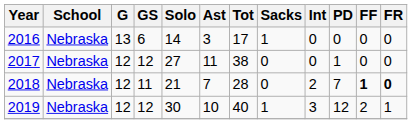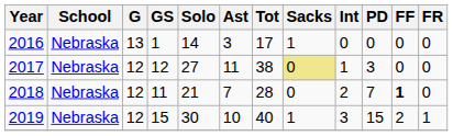 <table class="wikitable">
 <tr>
 <th style="font-weight:bold;" style=>Year</th>
 <th style="font-weight:bold;" style=>School</th>
 <th style="font-weight:bold;" style=>G</th>
 <th style="font-weight:bold;" style=>GS</th>
 <th style="font-weight:bold;" style=>Solo</th>
 <th style="font-weight:bold;" style=>Ast</th>
 <th style="font-weight:bold;" style=>Tot</th>
 <th style="font-weight:bold;" style=>Sacks</th>
 <th style="font-weight:bold;" style=>Int</th>
 <th style="font-weight:bold;" style=>PD</th>
 <th style="font-weight:bold;" style=>FF</th>
 <th style="font-weight:bold;" style=>FR</th>
 </tr>
 <tr>
 <td><a href='#'>2016</a></td>
 <td><a href='#'>Nebraska</a></td>
 <td>13</td>
-<td>6</td>
+<td>1</td>
 <td>14</td>
 <td>3</td>
 <td>17</td>
 <td>1</td>
 <td>0</td>
 <td>0</td>
 <td>0</td>
 <td>0</td>
 </tr>
 <tr>
 <td><a href='#'>2017</a></td>
 <td><a href='#'>Nebraska</a></td>
 <td>12</td>
 <td>12</td>
 <td>27</td>
 <td>11</td>
 <td>38</td>
-<td>0</td>
-<td>0</td>
+<td style="background: khaki;">0</td>
 <td>1</td>
+<td>3</td>
 <td>0</td>
 <td>0</td>
 </tr>
 <tr>
 <td><a href='#'>2018</a></td>
 <td><a href='#'>Nebraska</a></td>
 <td>12</td>
 <td>11</td>
 <td>21</td>
 <td>7</td>
 <td>28</td>
 <td>0</td>
 <td>2</td>
 <td>7</td>
 <td><strong>1</strong></td>
-<td><strong>0</strong></td>
+<td>0</td>
 </tr>
 <tr>
 <td><a href='#'>2019</a></td>
 <td><a href='#'>Nebraska</a></td>
 <td>12</td>
-<td>12</td>
+<td>15</td>
 <td>30</td>
 <td>10</td>
 <td>40</td>
 <td>1</td>
 <td>3</td>
-<td>12</td>
+<td>15</td>
 <td>2</td>
 <td>1</td>
 </tr>
 <tr>
 </tr>
 </table>
